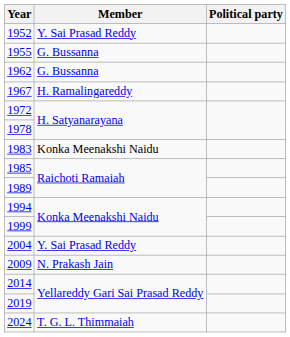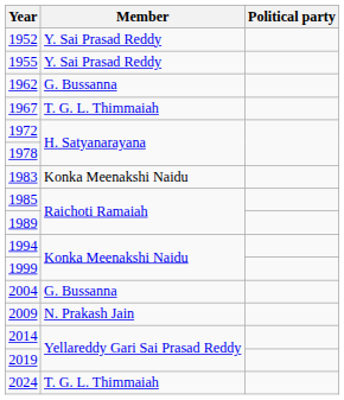 <table class="wikitable sortable">
 <tr>
 <th>Year</th>
 <th>Member</th>
 <th colspan="2">Political party</th>
 </tr>
 <tr>
 <td><a href='#'>1952</a></td>
 <td><a href='#'>Y. Sai Prasad Reddy</a></td>
 <td></td>
 </tr>
 <tr>
 <td><a href='#'>1955</a></td>
-<td><a href='#'>G. Bussanna</a></td>
+<td><a href='#'>Y. Sai Prasad Reddy</a></td>
 <td></td>
 </tr>
 <tr>
 <td><a href='#'>1962</a></td>
 <td><a href='#'>G. Bussanna</a></td>
 <td></td>
 </tr>
 <tr>
 <td><a href='#'>1967</a></td>
-<td><a href='#'>H. Ramalingareddy</a></td>
+<td><a href='#'>T. G. L. Thimmaiah</a></td>
 <td></td>
 </tr>
 <tr>
 <td><a href='#'>1972</a></td>
 <td rowspan=2><a href='#'>H. Satyanarayana</a></td>
 </tr>
 <tr>
 <td><a href='#'>1978</a></td>
 </tr>
 <tr>
 <td><a href='#'>1983</a></td>
 <td>Konka Meenakshi Naidu</td>
 <td></td>
 </tr>
 <tr>
 <td><a href='#'>1985</a></td>
 <td rowspan=2><a href='#'>Raichoti Ramaiah</a></td>
 <td></td>
 </tr>
 <tr>
 <td><a href='#'>1989</a></td>
 </tr>
 <tr>
 <td><a href='#'>1994</a></td>
 <td rowspan=2><a href='#'>Konka Meenakshi Naidu</a></td>
 <td></td>
 </tr>
 <tr>
 <td><a href='#'>1999</a></td>
 </tr>
 <tr>
 <td><a href='#'>2004</a></td>
-<td><a href='#'>Y. Sai Prasad Reddy</a></td>
+<td><a href='#'>G. Bussanna</a></td>
 <td></td>
 </tr>
 <tr>
 <td><a href='#'>2009</a></td>
 <td><a href='#'>N. Prakash Jain</a></td>
 <td></td>
 </tr>
 <tr>
 <td><a href='#'>2014</a></td>
 <td rowspan=2><a href='#'>Yellareddy Gari Sai Prasad Reddy</a></td>
 <td></td>
 </tr>
 <tr>
 <td><a href='#'>2019</a></td>
 </tr>
 <tr>
 <td><a href='#'>2024</a></td>
 <td><a href='#'>T. G. L. Thimmaiah</a></td>
 <td></td>
 </tr>
 </table>
